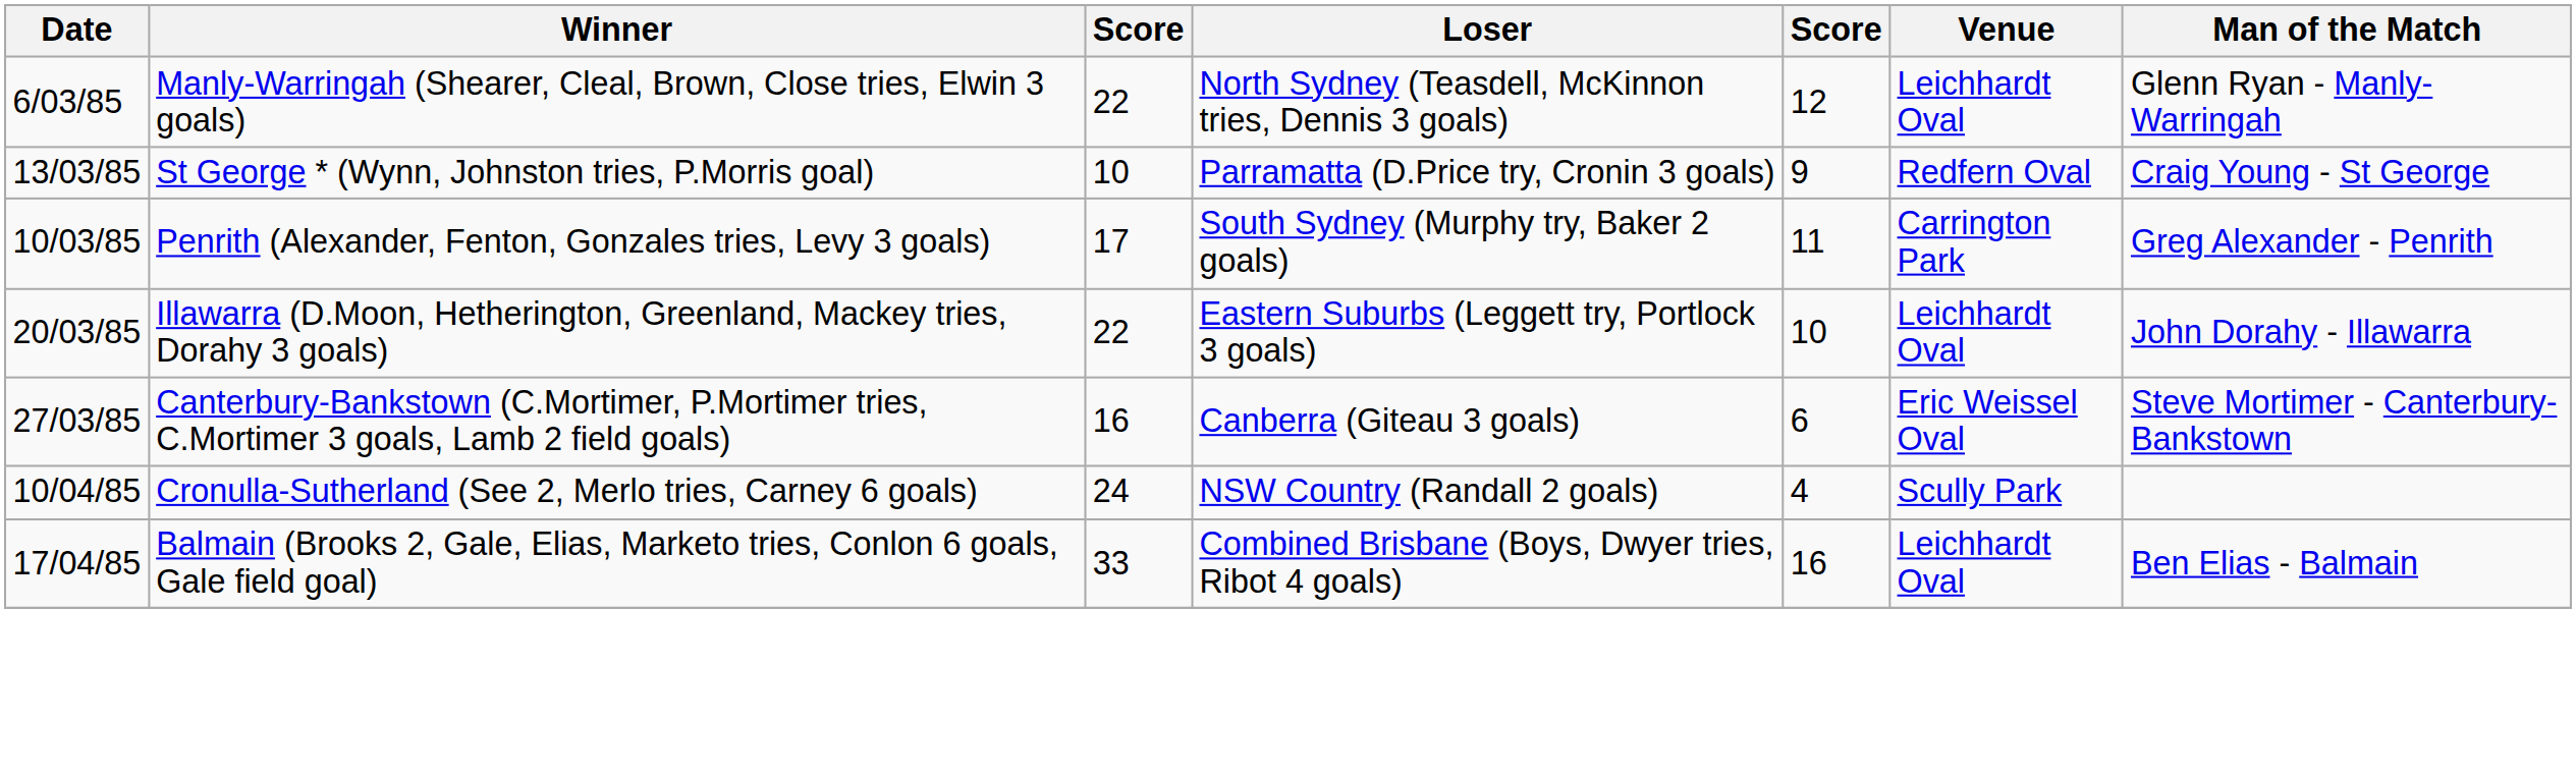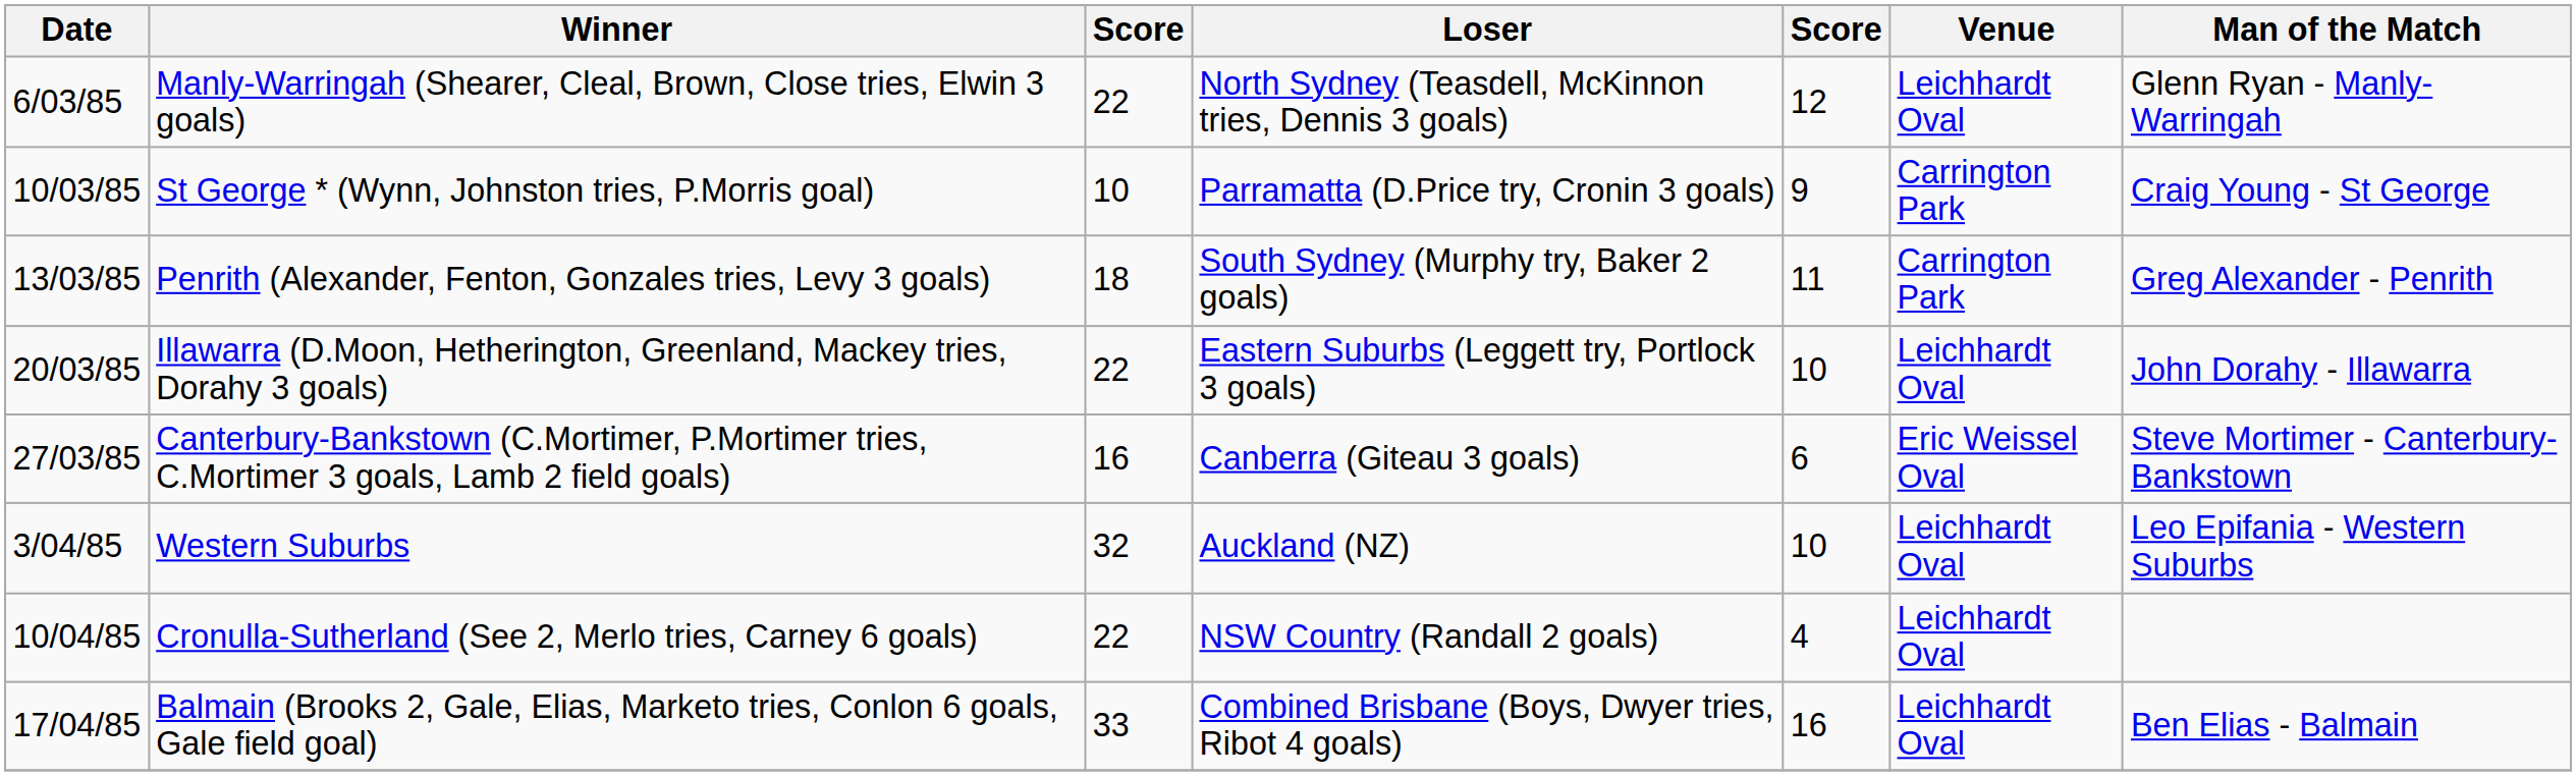 <table class="wikitable">
 <tr>
 <th>Date</th>
 <th>Winner</th>
 <th>Score</th>
 <th>Loser</th>
 <th>Score</th>
 <th>Venue</th>
 <th>Man of the Match</th>
 </tr>
 <tr>
 <td>6/03/85</td>
 <td> <a href='#'>Manly-Warringah</a> (Shearer, Cleal, Brown, Close tries, Elwin 3 goals)</td>
 <td>22</td>
 <td><a href='#'>North Sydney</a> (Teasdell, McKinnon tries, Dennis 3 goals)</td>
 <td>12</td>
 <td><a href='#'>Leichhardt Oval</a></td>
 <td>Glenn Ryan - <a href='#'>Manly-Warringah</a></td>
 </tr>
 <tr>
-<td>13/03/85</td>
+<td>10/03/85</td>
 <td> <a href='#'>St George</a> * (Wynn, Johnston tries, P.Morris goal)</td>
 <td>10</td>
 <td> <a href='#'>Parramatta</a> (D.Price try, Cronin 3 goals)</td>
 <td>9</td>
-<td><a href='#'>Redfern Oval</a></td>
+<td><a href='#'>Carrington Park</a></td>
 <td><a href='#'>Craig Young</a> - <a href='#'>St George</a></td>
 </tr>
 <tr>
-<td>10/03/85</td>
+<td>13/03/85</td>
 <td> <a href='#'>Penrith</a> (Alexander, Fenton, Gonzales tries, Levy 3 goals)</td>
-<td>17</td>
+<td>18</td>
 <td> <a href='#'>South Sydney</a> (Murphy try, Baker 2 goals)</td>
 <td>11</td>
 <td><a href='#'>Carrington Park</a></td>
 <td><a href='#'>Greg Alexander</a> - <a href='#'>Penrith</a></td>
 </tr>
 <tr>
 <td>20/03/85</td>
 <td> <a href='#'>Illawarra</a> (D.Moon, Hetherington, Greenland, Mackey tries, Dorahy 3 goals)</td>
 <td>22</td>
 <td> <a href='#'>Eastern Suburbs</a> (Leggett try, Portlock 3 goals)</td>
 <td>10</td>
 <td><a href='#'>Leichhardt Oval</a></td>
 <td><a href='#'>John Dorahy</a> - <a href='#'>Illawarra</a></td>
 </tr>
 <tr>
 <td>27/03/85</td>
 <td><a href='#'>Canterbury-Bankstown</a> (C.Mortimer, P.Mortimer tries, C.Mortimer 3 goals, Lamb 2 field goals)</td>
 <td>16</td>
 <td> <a href='#'>Canberra</a> (Giteau 3 goals)</td>
 <td>6</td>
 <td><a href='#'>Eric Weissel Oval</a></td>
 <td><a href='#'>Steve Mortimer</a> - <a href='#'>Canterbury-Bankstown</a></td>
 </tr>
 <tr>
+<td>3/04/85</td>
+<td> <a href='#'>Western Suburbs</a></td>
+<td>32</td>
+<td> <a href='#'>Auckland</a> (NZ)</td>
+<td>10</td>
+<td><a href='#'>Leichhardt Oval</a></td>
+<td><a href='#'>Leo Epifania</a> - <a href='#'>Western Suburbs</a></td>
+</tr>
+<tr>
 <td>10/04/85</td>
 <td> <a href='#'>Cronulla-Sutherland</a> (See 2, Merlo tries, Carney 6 goals)</td>
-<td>24</td>
+<td>22</td>
 <td> <a href='#'>NSW Country</a> (Randall 2 goals)</td>
 <td>4</td>
-<td><a href='#'>Scully Park</a></td>
+<td><a href='#'>Leichhardt Oval</a></td>
 </tr>
 <tr>
 <td>17/04/85</td>
 <td> <a href='#'>Balmain</a> (Brooks 2, Gale, Elias, Marketo tries, Conlon 6 goals, Gale field goal)</td>
 <td>33</td>
 <td> <a href='#'>Combined Brisbane</a> (Boys, Dwyer tries, Ribot 4 goals)</td>
 <td>16</td>
 <td><a href='#'>Leichhardt Oval</a></td>
 <td><a href='#'>Ben Elias</a> - <a href='#'>Balmain</a></td>
 </tr>
 <tr>
 </tr>
 </table>
